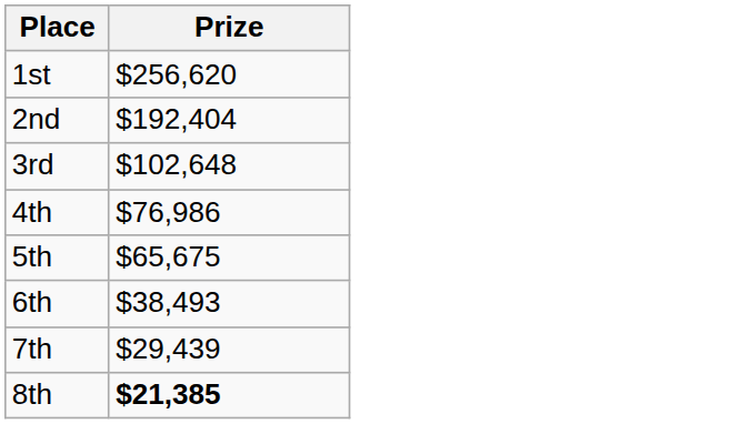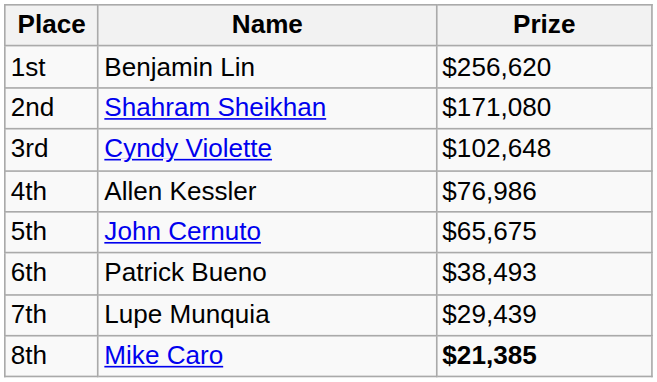 <table class="wikitable">
 <tr>
 <th width="50">Place</th>
+<th width="200">Name</th>
 <th width="125">Prize</th>
 </tr>
 <tr>
 <td>1st</td>
+<td>Benjamin Lin</td>
 <td>$256,620</td>
 </tr>
 <tr>
 <td>2nd</td>
-<td>$192,404</td>
+<td><a href='#'>Shahram Sheikhan</a></td>
+<td>$171,080</td>
 </tr>
 <tr>
 <td>3rd</td>
+<td><a href='#'>Cyndy Violette</a></td>
 <td>$102,648</td>
 </tr>
 <tr>
 <td>4th</td>
+<td>Allen Kessler</td>
 <td>$76,986</td>
 </tr>
 <tr>
 <td>5th</td>
+<td><a href='#'>John Cernuto</a></td>
 <td>$65,675</td>
 </tr>
 <tr>
 <td>6th</td>
+<td>Patrick Bueno</td>
 <td>$38,493</td>
 </tr>
 <tr>
 <td>7th</td>
+<td>Lupe Munquia</td>
 <td>$29,439</td>
 </tr>
 <tr>
 <td>8th</td>
+<td><a href='#'>Mike Caro</a></td>
 <td><strong>$21,385</strong></td>
 </tr>
 </table>
